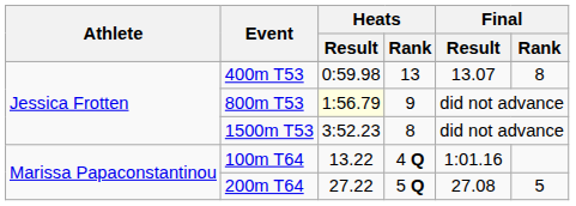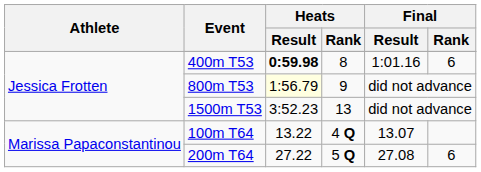 <table class=wikitable style="font-size:90%">
 <tr>
 <th rowspan="2">Athlete</th>
 <th rowspan="2">Event</th>
 <th colspan="2">Heats</th>
 <th colspan="2">Final</th>
 </tr>
 <tr>
 <th>Result</th>
 <th>Rank</th>
 <th>Result</th>
 <th>Rank</th>
 </tr>
 <tr align=center>
 <td align=left rowspan=4><a href='#'>Jessica Frotten</a></td>
 </tr>
 <tr align=center>
 <td align=left><a href='#'>400m T53</a></td>
-<td>0:59.98</td>
-<td>13</td>
-<td>13.07</td>
+<td><strong>0:59.98</strong></td>
 <td>8</td>
+<td>1:01.16</td>
+<td>6</td>
 </tr>
 <tr align=center>
 <td align=left><a href='#'>800m T53</a></td>
 <td style="background: lightyellow;">1:56.79</td>
 <td>9</td>
 <td colspan="2">did not advance</td>
 </tr>
 <tr align=center>
 <td align=left><a href='#'>1500m T53</a></td>
 <td>3:52.23</td>
-<td>8</td>
+<td>13</td>
 <td colspan="2">did not advance</td>
 </tr>
 <tr align=center>
 <td align=left rowspan=2><a href='#'>Marissa Papaconstantinou</a></td>
 <td align=left><a href='#'>100m T64</a></td>
 <td>13.22</td>
 <td>4 <strong>Q</strong></td>
-<td>1:01.16</td>
+<td>13.07</td>
 <td></td>
 </tr>
 <tr align=center>
 <td align=left><a href='#'>200m T64</a></td>
 <td>27.22</td>
 <td>5 <strong>Q</strong></td>
 <td>27.08</td>
-<td>5</td>
+<td>6</td>
 </tr>
 </table>
